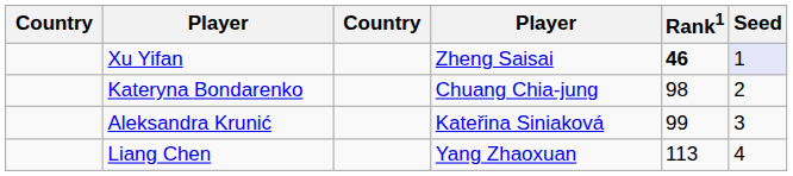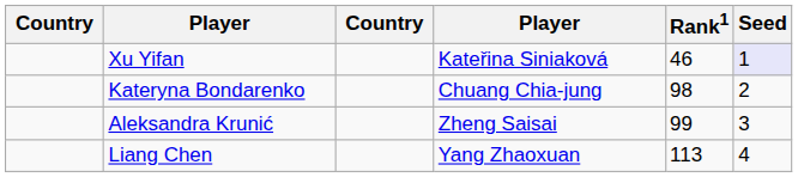 <table class="sortable wikitable">
 <tr>
 <th width="70">Country</th>
 <th width="175">Player</th>
 <th width="70">Country</th>
 <th width="175">Player</th>
 <th>Rank<sup>1</sup></th>
 <th>Seed</th>
 </tr>
 <tr>
 <td></td>
 <td><a href='#'>Xu Yifan</a></td>
 <td></td>
-<td><a href='#'>Zheng Saisai</a></td>
-<td><strong>46</strong></td>
+<td><a href='#'>Kateřina Siniaková</a></td>
+<td>46</td>
 <td style="background: lavender;">1</td>
 </tr>
 <tr>
 <td></td>
 <td><a href='#'>Kateryna Bondarenko</a></td>
 <td></td>
 <td><a href='#'>Chuang Chia-jung</a></td>
 <td>98</td>
 <td>2</td>
 </tr>
 <tr>
 <td></td>
 <td><a href='#'>Aleksandra Krunić</a></td>
 <td></td>
-<td><a href='#'>Kateřina Siniaková</a></td>
+<td><a href='#'>Zheng Saisai</a></td>
 <td>99</td>
 <td>3</td>
 </tr>
 <tr>
 <td></td>
 <td><a href='#'>Liang Chen</a></td>
 <td></td>
 <td><a href='#'>Yang Zhaoxuan</a></td>
 <td>113</td>
 <td>4</td>
 </tr>
 </table>
